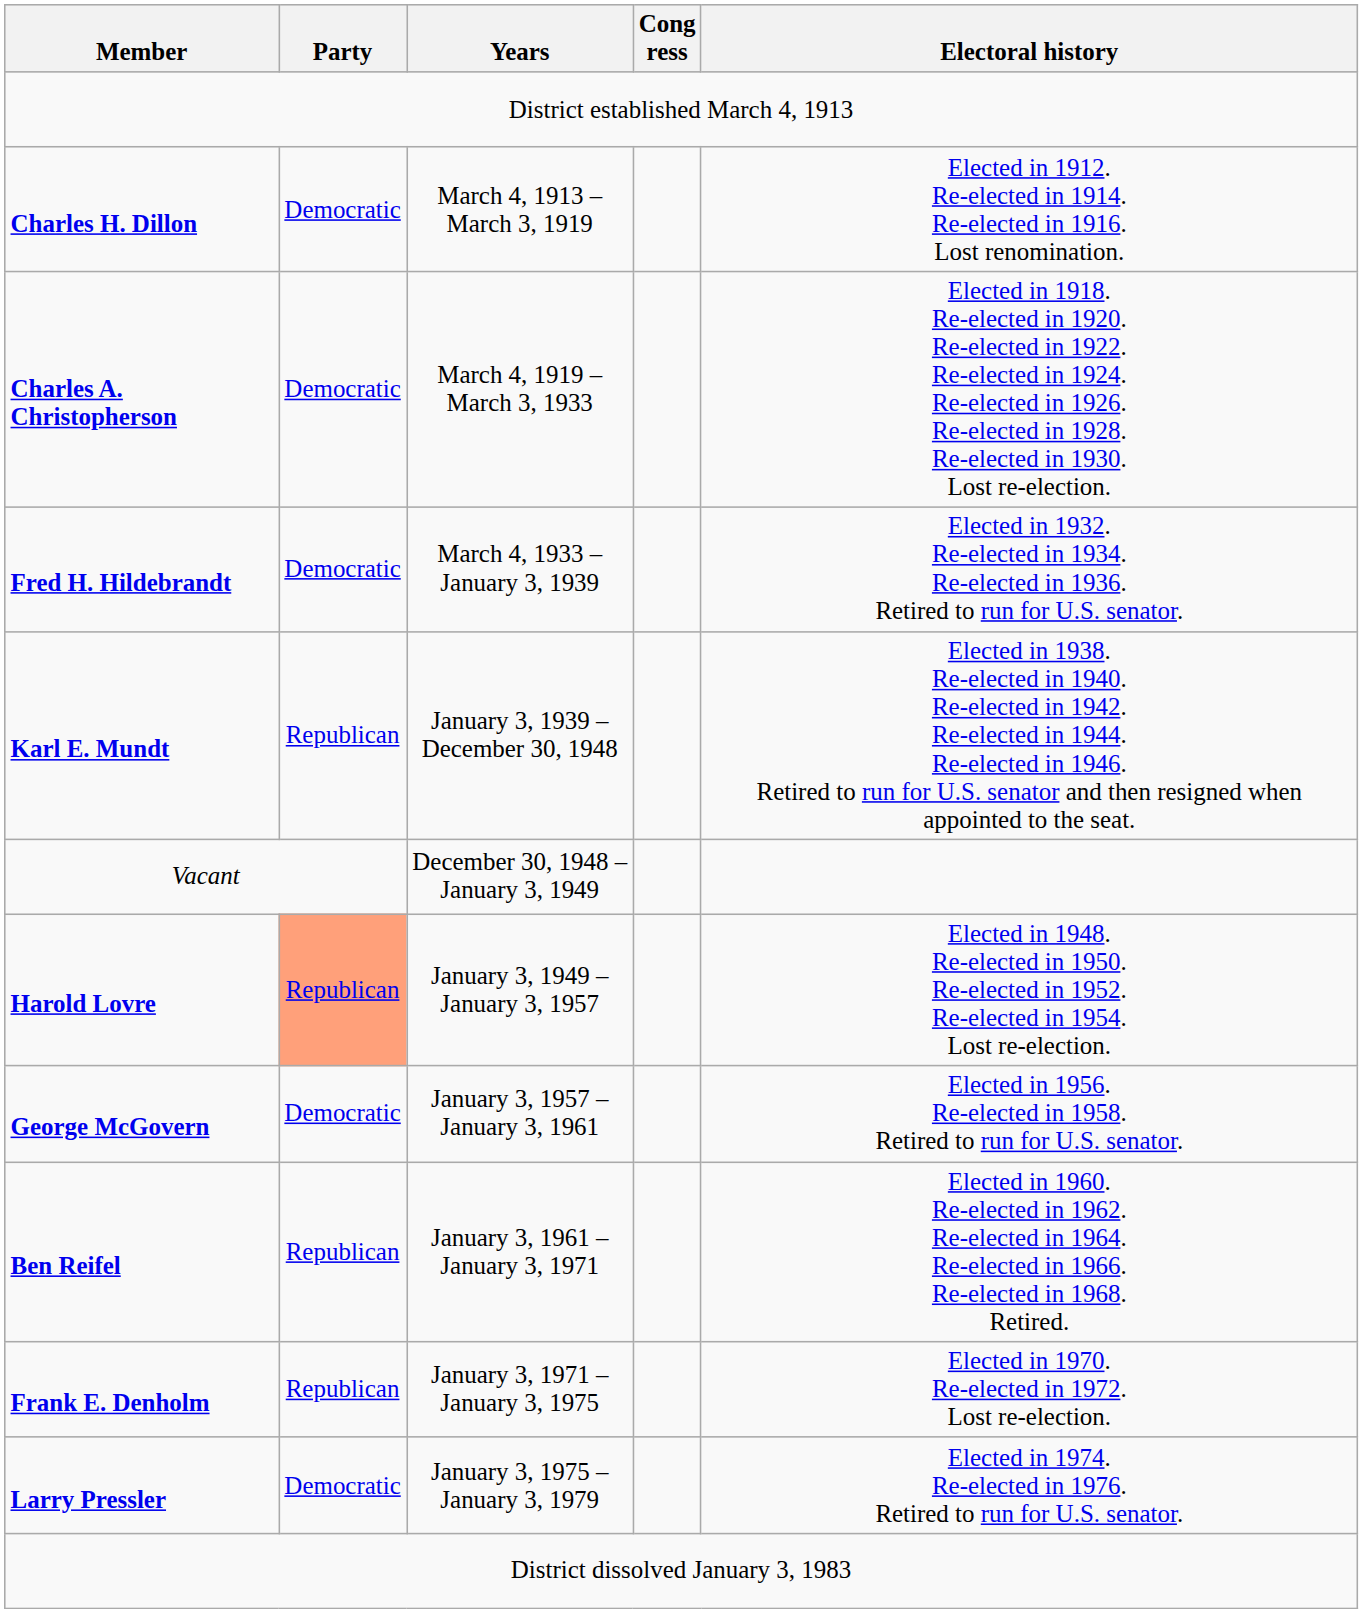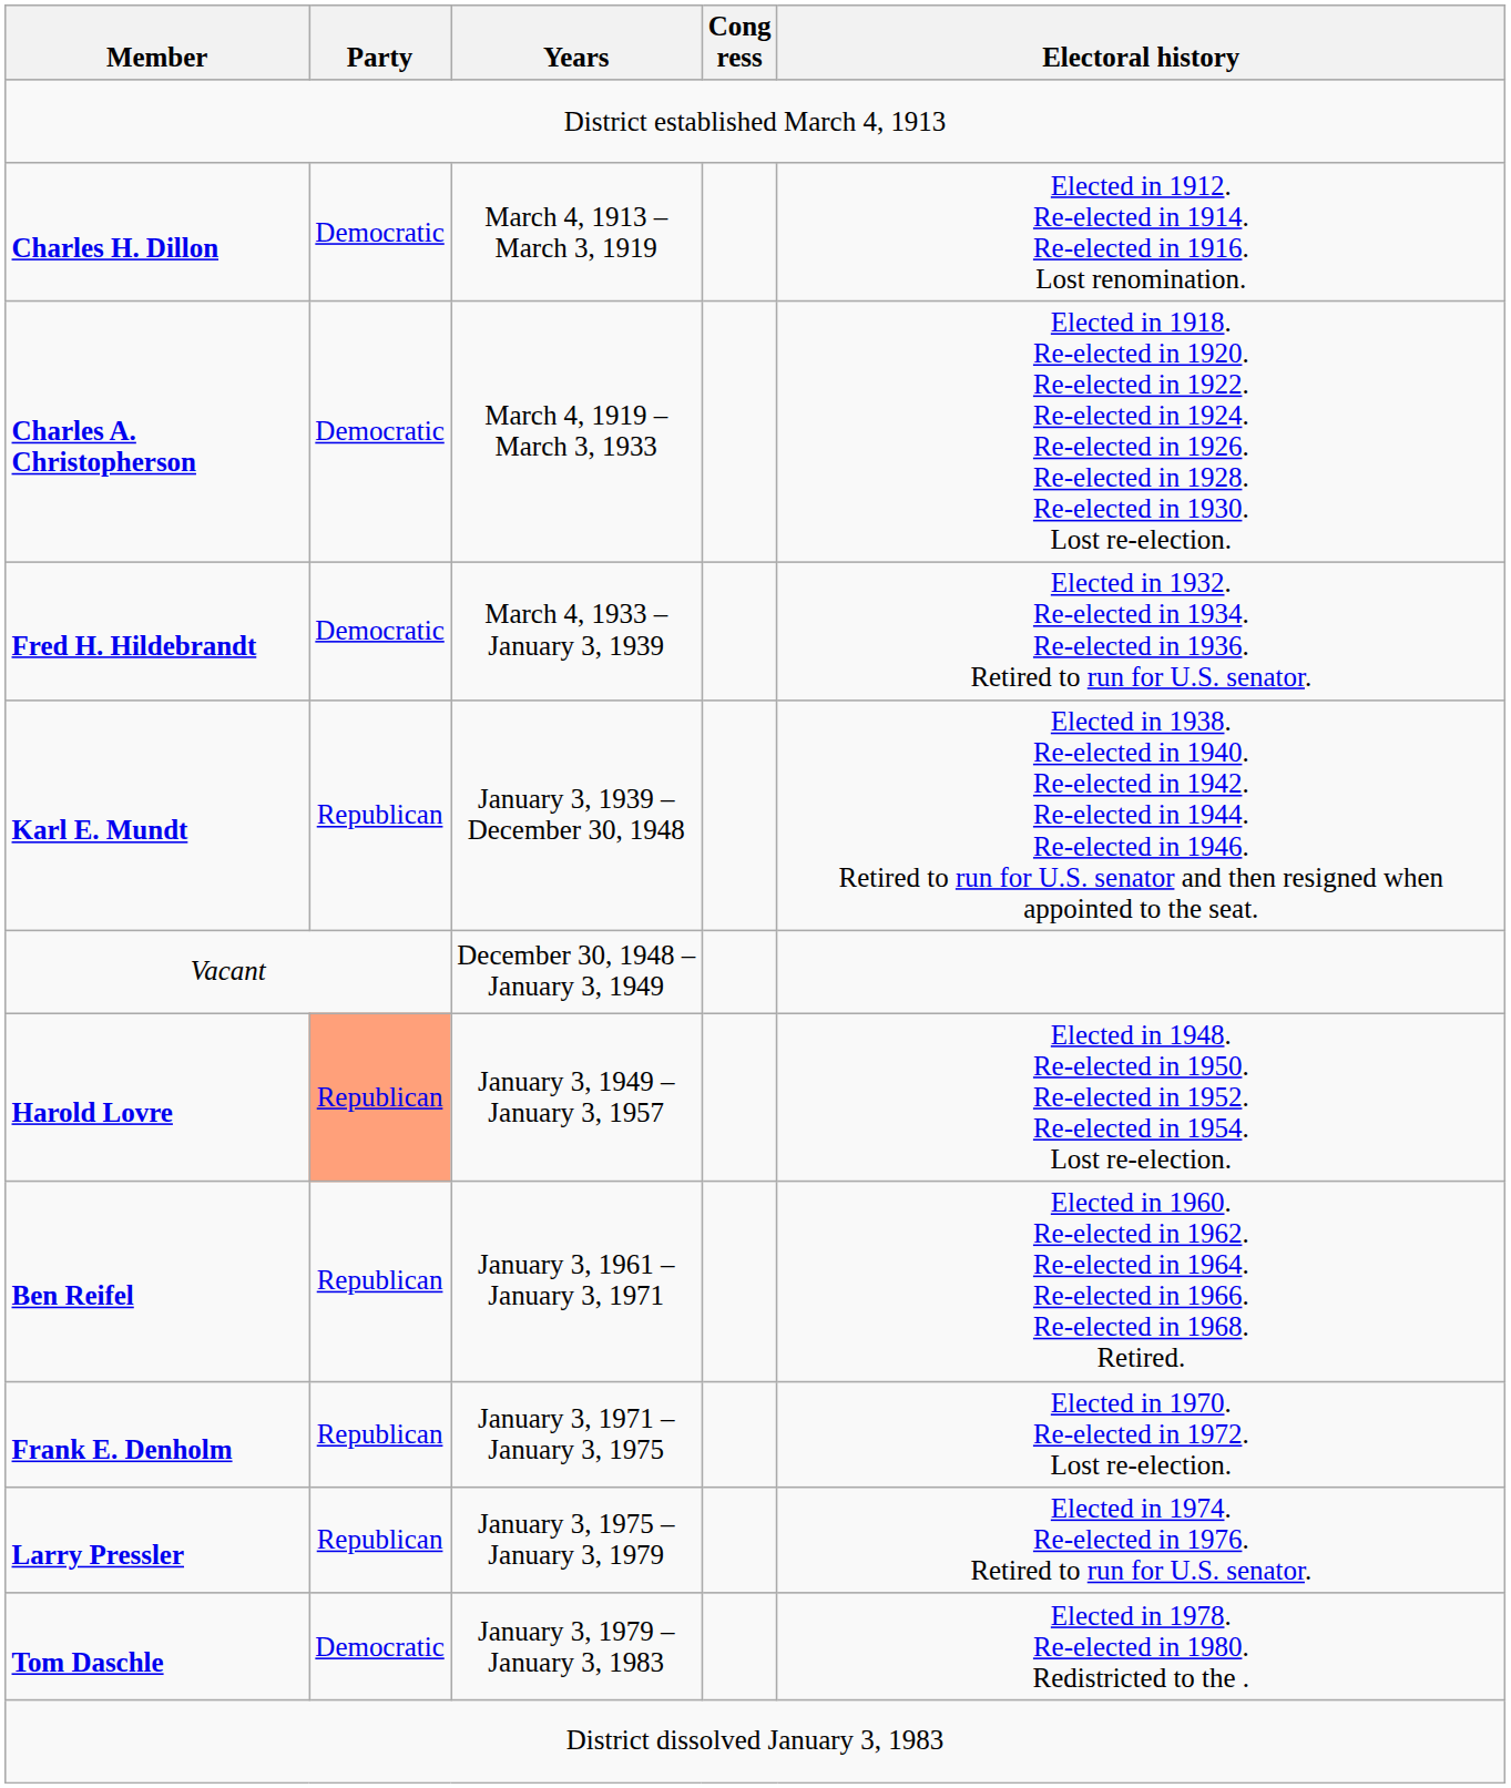 <table class=wikitable style="text-align:center">
 <tr valign=bottom>
 <th>Member<br></th>
 <th>Party</th>
 <th>Years</th>
 <th>Cong<br>ress</th>
 <th>Electoral history</th>
 </tr>
 <tr style="height:3em">
 <td colspan=5>District established March 4, 1913</td>
 </tr>
 <tr style="height:3em">
 <td align=left><br><strong><a href='#'>Charles H. Dillon</a></strong><br></td>
 <td><a href='#'>Democratic</a></td>
 <td nowrap>March 4, 1913 –<br>March 3, 1919</td>
 <td></td>
 <td><a href='#'>Elected in 1912</a>.<br><a href='#'>Re-elected in 1914</a>.<br><a href='#'>Re-elected in 1916</a>.<br>Lost renomination.</td>
 </tr>
 <tr style="height:3em">
 <td align=left><br><strong><a href='#'>Charles A. Christopherson</a></strong><br></td>
 <td><a href='#'>Democratic</a></td>
 <td nowrap>March 4, 1919 –<br>March 3, 1933</td>
 <td></td>
 <td><a href='#'>Elected in 1918</a>.<br><a href='#'>Re-elected in 1920</a>.<br><a href='#'>Re-elected in 1922</a>.<br><a href='#'>Re-elected in 1924</a>.<br><a href='#'>Re-elected in 1926</a>.<br><a href='#'>Re-elected in 1928</a>.<br><a href='#'>Re-elected in 1930</a>.<br>Lost re-election.</td>
 </tr>
 <tr style="height:3em">
 <td align=left><br><strong><a href='#'>Fred H. Hildebrandt</a></strong><br></td>
 <td><a href='#'>Democratic</a></td>
 <td nowrap>March 4, 1933 –<br>January 3, 1939</td>
 <td></td>
 <td><a href='#'>Elected in 1932</a>.<br><a href='#'>Re-elected in 1934</a>.<br><a href='#'>Re-elected in 1936</a>.<br>Retired to <a href='#'>run for U.S. senator</a>.</td>
 </tr>
 <tr style="height:3em">
 <td align=left><br><strong><a href='#'>Karl E. Mundt</a></strong><br></td>
 <td><a href='#'>Republican</a></td>
 <td nowrap>January 3, 1939 –<br>December 30, 1948</td>
 <td></td>
 <td><a href='#'>Elected in 1938</a>.<br><a href='#'>Re-elected in 1940</a>.<br><a href='#'>Re-elected in 1942</a>.<br><a href='#'>Re-elected in 1944</a>.<br><a href='#'>Re-elected in 1946</a>.<br>Retired to <a href='#'>run for U.S. senator</a> and then resigned when appointed to the seat.</td>
 </tr>
 <tr style="height:3em">
 <td colspan=2><em>Vacant</em></td>
 <td nowrap>December 30, 1948 –<br>January 3, 1949</td>
 <td></td>
 <td></td>
 </tr>
 <tr style="height:3em">
 <td align=left><br><strong><a href='#'>Harold Lovre</a></strong><br></td>
 <td style="background: lightsalmon;"><a href='#'>Republican</a></td>
 <td nowrap>January 3, 1949 –<br>January 3, 1957</td>
 <td></td>
 <td><a href='#'>Elected in 1948</a>.<br><a href='#'>Re-elected in 1950</a>.<br><a href='#'>Re-elected in 1952</a>.<br><a href='#'>Re-elected in 1954</a>.<br>Lost re-election.</td>
 </tr>
 <tr style="height:3em">
-<td align=left><br><strong><a href='#'>George McGovern</a></strong><br></td>
-<td><a href='#'>Democratic</a></td>
-<td nowrap>January 3, 1957 –<br>January 3, 1961</td>
-<td></td>
-<td><a href='#'>Elected in 1956</a>.<br><a href='#'>Re-elected in 1958</a>.<br>Retired to <a href='#'>run for U.S. senator</a>.</td>
-</tr>
-<tr style="height:3em">
 <td align=left><br><strong><a href='#'>Ben Reifel</a></strong><br></td>
 <td><a href='#'>Republican</a></td>
 <td nowrap>January 3, 1961 –<br>January 3, 1971</td>
 <td></td>
 <td><a href='#'>Elected in 1960</a>.<br><a href='#'>Re-elected in 1962</a>.<br><a href='#'>Re-elected in 1964</a>.<br><a href='#'>Re-elected in 1966</a>.<br><a href='#'>Re-elected in 1968</a>.<br>Retired.</td>
 </tr>
 <tr style="height:3em">
 <td align=left><br><strong><a href='#'>Frank E. Denholm</a></strong><br></td>
 <td><a href='#'>Republican</a></td>
 <td nowrap>January 3, 1971 –<br>January 3, 1975</td>
 <td></td>
 <td><a href='#'>Elected in 1970</a>.<br><a href='#'>Re-elected in 1972</a>.<br>Lost re-election.</td>
 </tr>
 <tr style="height:3em">
 <td align=left><br><strong><a href='#'>Larry Pressler</a></strong><br></td>
-<td><a href='#'>Democratic</a></td>
+<td><a href='#'>Republican</a></td>
 <td nowrap>January 3, 1975 –<br>January 3, 1979</td>
 <td></td>
 <td><a href='#'>Elected in 1974</a>.<br><a href='#'>Re-elected in 1976</a>.<br>Retired to <a href='#'>run for U.S. senator</a>.</td>
 </tr>
 <tr style="height:3em">
+<td align=left><br><strong><a href='#'>Tom Daschle</a></strong><br></td>
+<td><a href='#'>Democratic</a></td>
+<td nowrap>January 3, 1979 –<br>January 3, 1983</td>
+<td></td>
+<td><a href='#'>Elected in 1978</a>.<br><a href='#'>Re-elected in 1980</a>.<br>Redistricted to the .</td>
+</tr>
+<tr style="height:3em">
 <td colspan=5>District dissolved January 3, 1983</td>
 </tr>
 </table>
